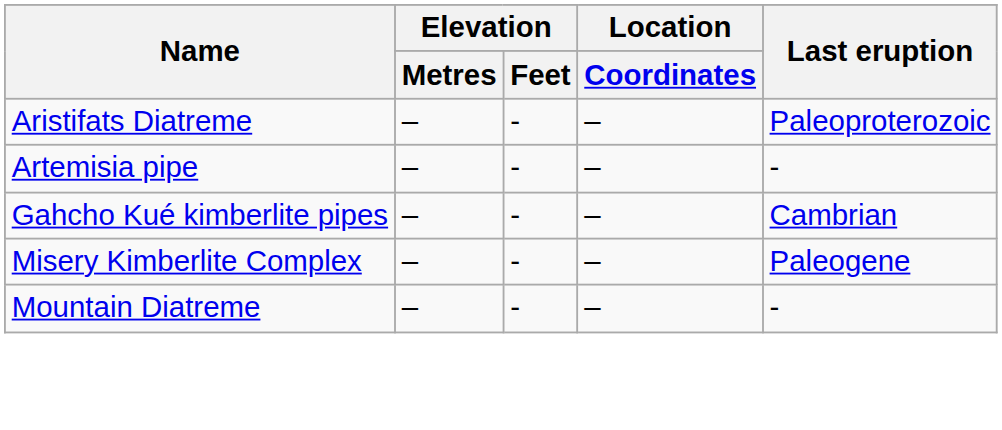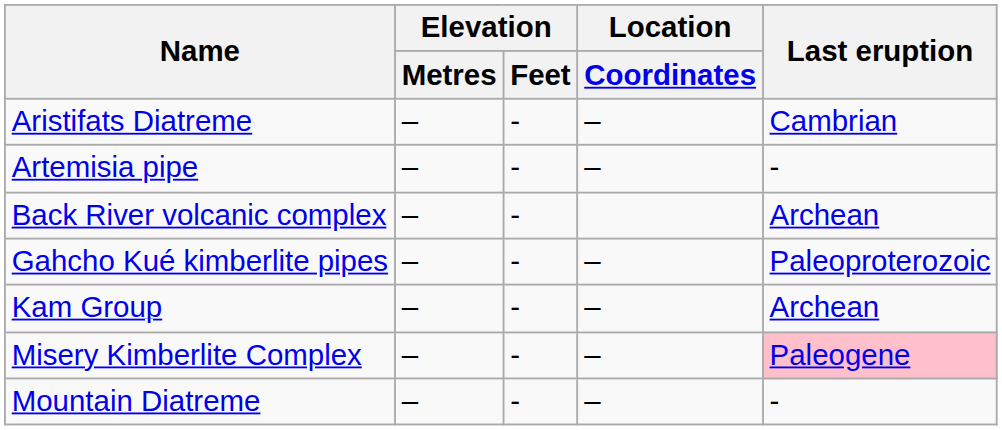 <table class="wikitable">
 <tr>
 <th rowspan="2">Name</th>
 <th colspan="2">Elevation</th>
 <th>Location</th>
 <th rowspan="2">Last eruption</th>
 </tr>
 <tr>
 <th>Metres</th>
 <th>Feet</th>
 <th><a href='#'>Coordinates</a></th>
 </tr>
 <tr>
 <td><a href='#'>Aristifats Diatreme</a></td>
 <td>–</td>
 <td>-</td>
 <td>–</td>
-<td><a href='#'>Paleoproterozoic</a></td>
+<td><a href='#'>Cambrian</a></td>
 </tr>
 <tr>
 <td><a href='#'>Artemisia pipe</a></td>
 <td>–</td>
 <td>-</td>
 <td>–</td>
 <td>-</td>
 </tr>
 <tr>
+<td><a href='#'>Back River volcanic complex</a></td>
+<td>–</td>
+<td>-</td>
+<td></td>
+<td><a href='#'>Archean</a></td>
+</tr>
+<tr>
 <td><a href='#'>Gahcho Kué kimberlite pipes</a></td>
 <td>–</td>
 <td>-</td>
 <td>–</td>
-<td><a href='#'>Cambrian</a></td>
+<td><a href='#'>Paleoproterozoic</a></td>
+</tr>
+<tr>
+<td><a href='#'>Kam Group</a></td>
+<td>–</td>
+<td>-</td>
+<td>–</td>
+<td><a href='#'>Archean</a></td>
 </tr>
 <tr>
 <td><a href='#'>Misery Kimberlite Complex</a></td>
 <td>–</td>
 <td>-</td>
 <td>–</td>
-<td><a href='#'>Paleogene</a></td>
+<td style="background: pink;"><a href='#'>Paleogene</a></td>
 </tr>
 <tr>
 <td><a href='#'>Mountain Diatreme</a></td>
 <td>–</td>
 <td>-</td>
 <td>–</td>
 <td>-</td>
 </tr>
 </table>
